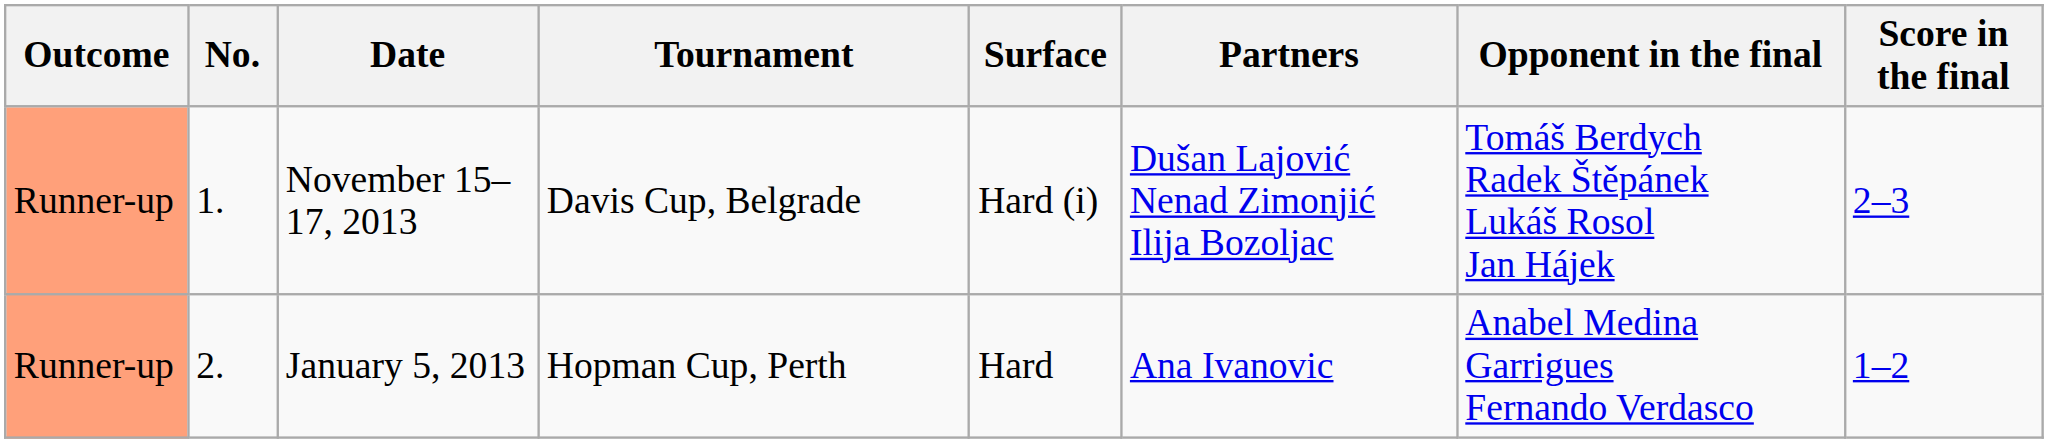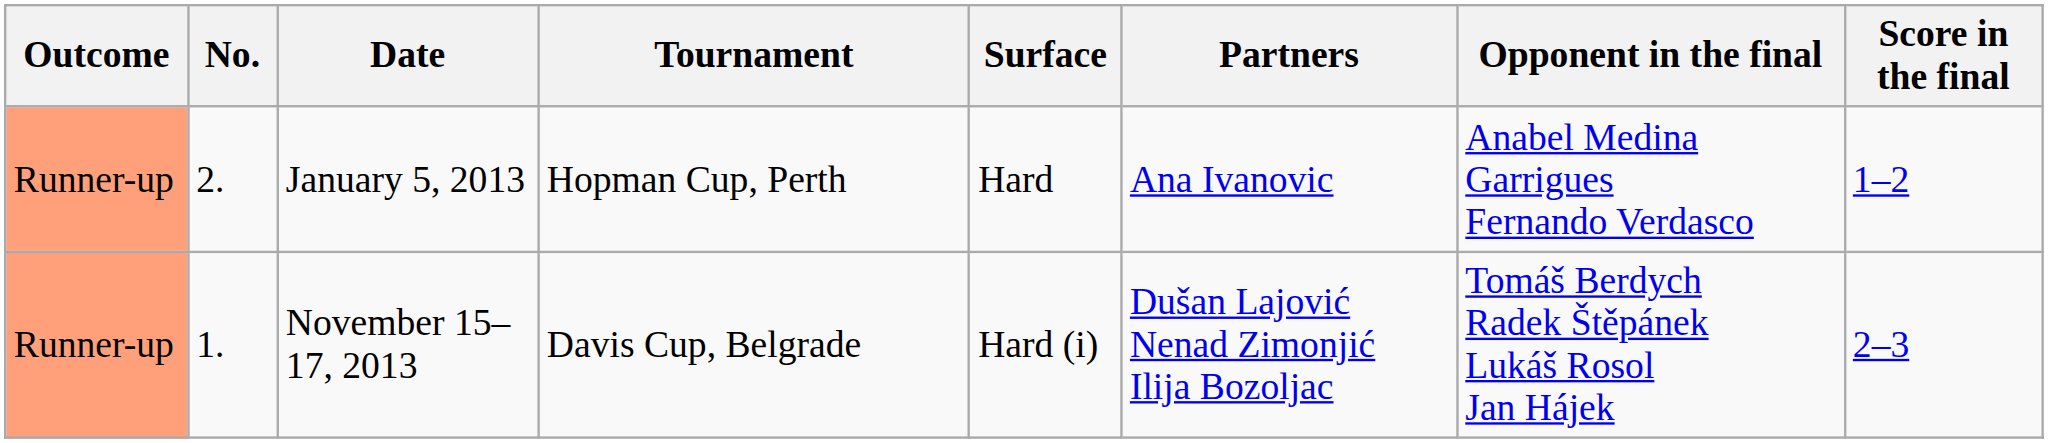 <table class="sortable wikitable">
 <tr>
 <th width=75>Outcome</th>
 <th width=35>No.</th>
 <th width=125>Date</th>
 <th width=230>Tournament</th>
 <th width=60>Surface</th>
 <th width=180>Partners</th>
 <th width=210>Opponent in the final</th>
 <th width=100>Score in the final</th>
 </tr>
 <tr>
 <td bgcolor=FFA07A>Runner-up</td>
+<td>2.</td>
+<td>January 5, 2013</td>
+<td>Hopman Cup, Perth</td>
+<td>Hard</td>
+<td> <a href='#'>Ana Ivanovic</a></td>
+<td> <a href='#'>Anabel Medina Garrigues</a><br> <a href='#'>Fernando Verdasco</a></td>
+<td><a href='#'>1–2</a></td>
+</tr>
+<tr>
+<td bgcolor=FFA07A>Runner-up</td>
 <td>1.</td>
 <td>November 15–17, 2013</td>
 <td>Davis Cup, Belgrade</td>
 <td>Hard (i)</td>
 <td> <a href='#'>Dušan Lajović</a><br> <a href='#'>Nenad Zimonjić</a><br> <a href='#'>Ilija Bozoljac</a></td>
 <td> <a href='#'>Tomáš Berdych</a> <br>  <a href='#'>Radek Štěpánek</a> <br>  <a href='#'>Lukáš Rosol</a> <br>  <a href='#'>Jan Hájek</a></td>
 <td><a href='#'>2–3</a></td>
 </tr>
-<tr>
-<td bgcolor=FFA07A>Runner-up</td>
-<td>2.</td>
-<td>January 5, 2013</td>
-<td>Hopman Cup, Perth</td>
-<td>Hard</td>
-<td> <a href='#'>Ana Ivanovic</a></td>
-<td> <a href='#'>Anabel Medina Garrigues</a><br> <a href='#'>Fernando Verdasco</a></td>
-<td><a href='#'>1–2</a></td>
-</tr>
 </table>
